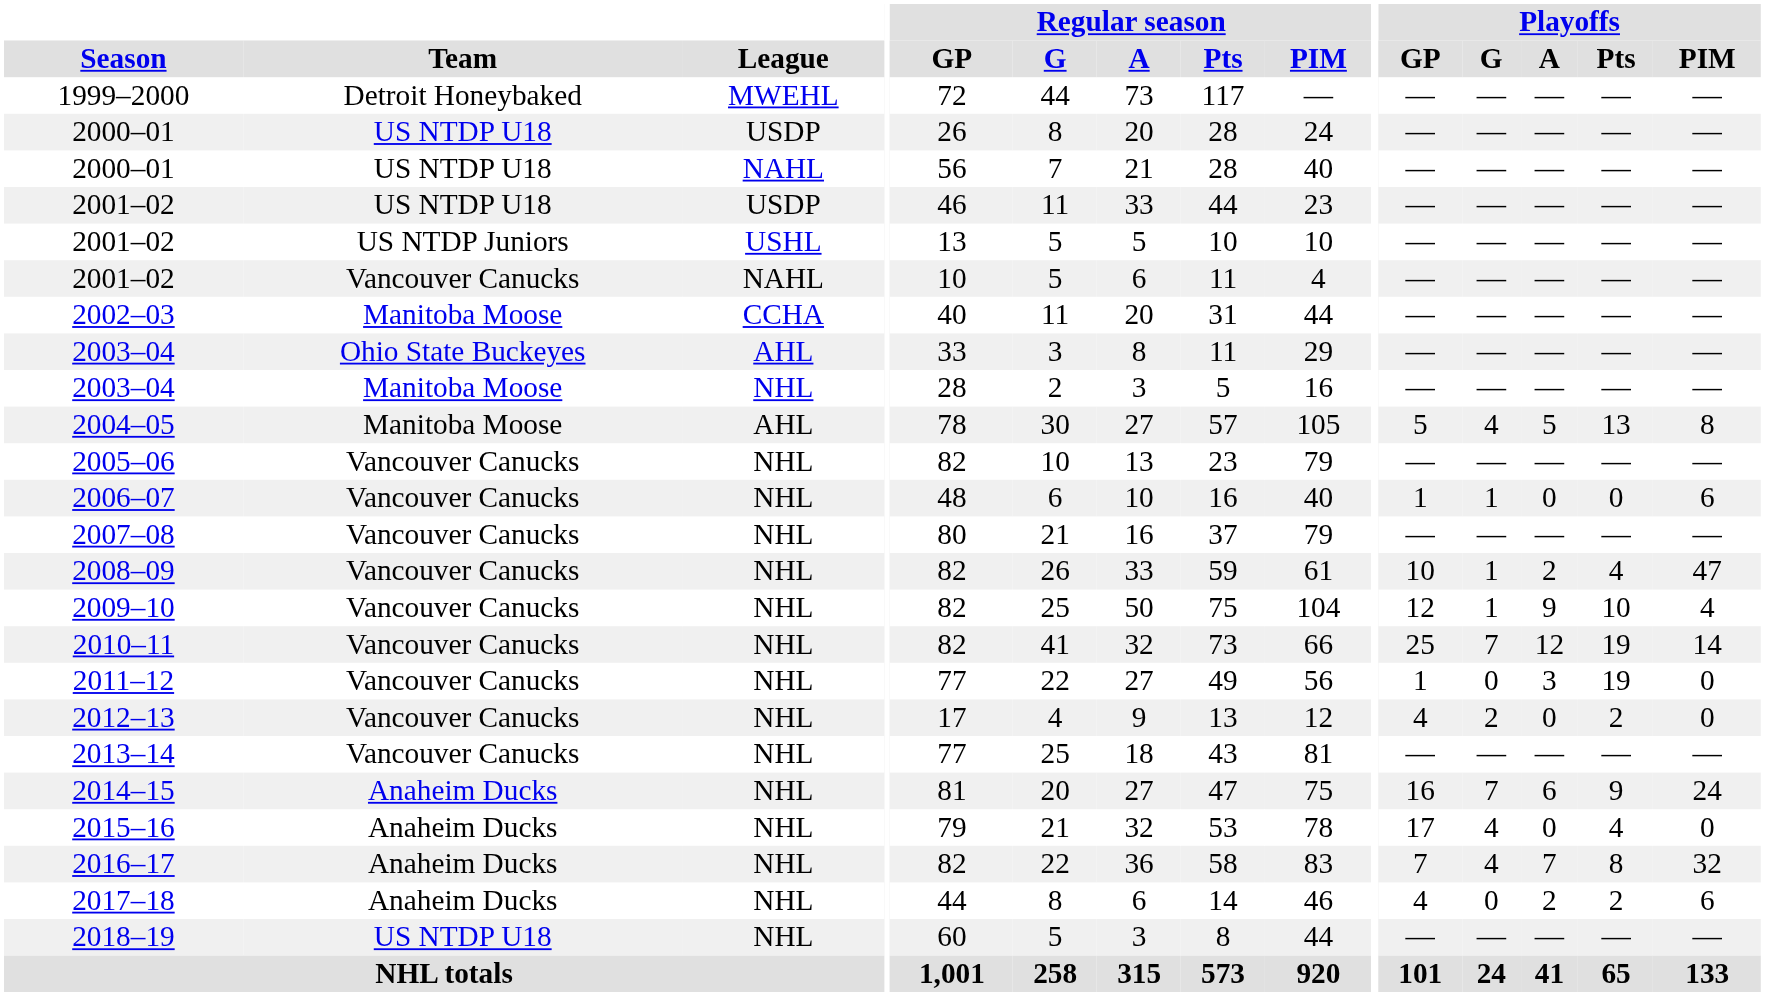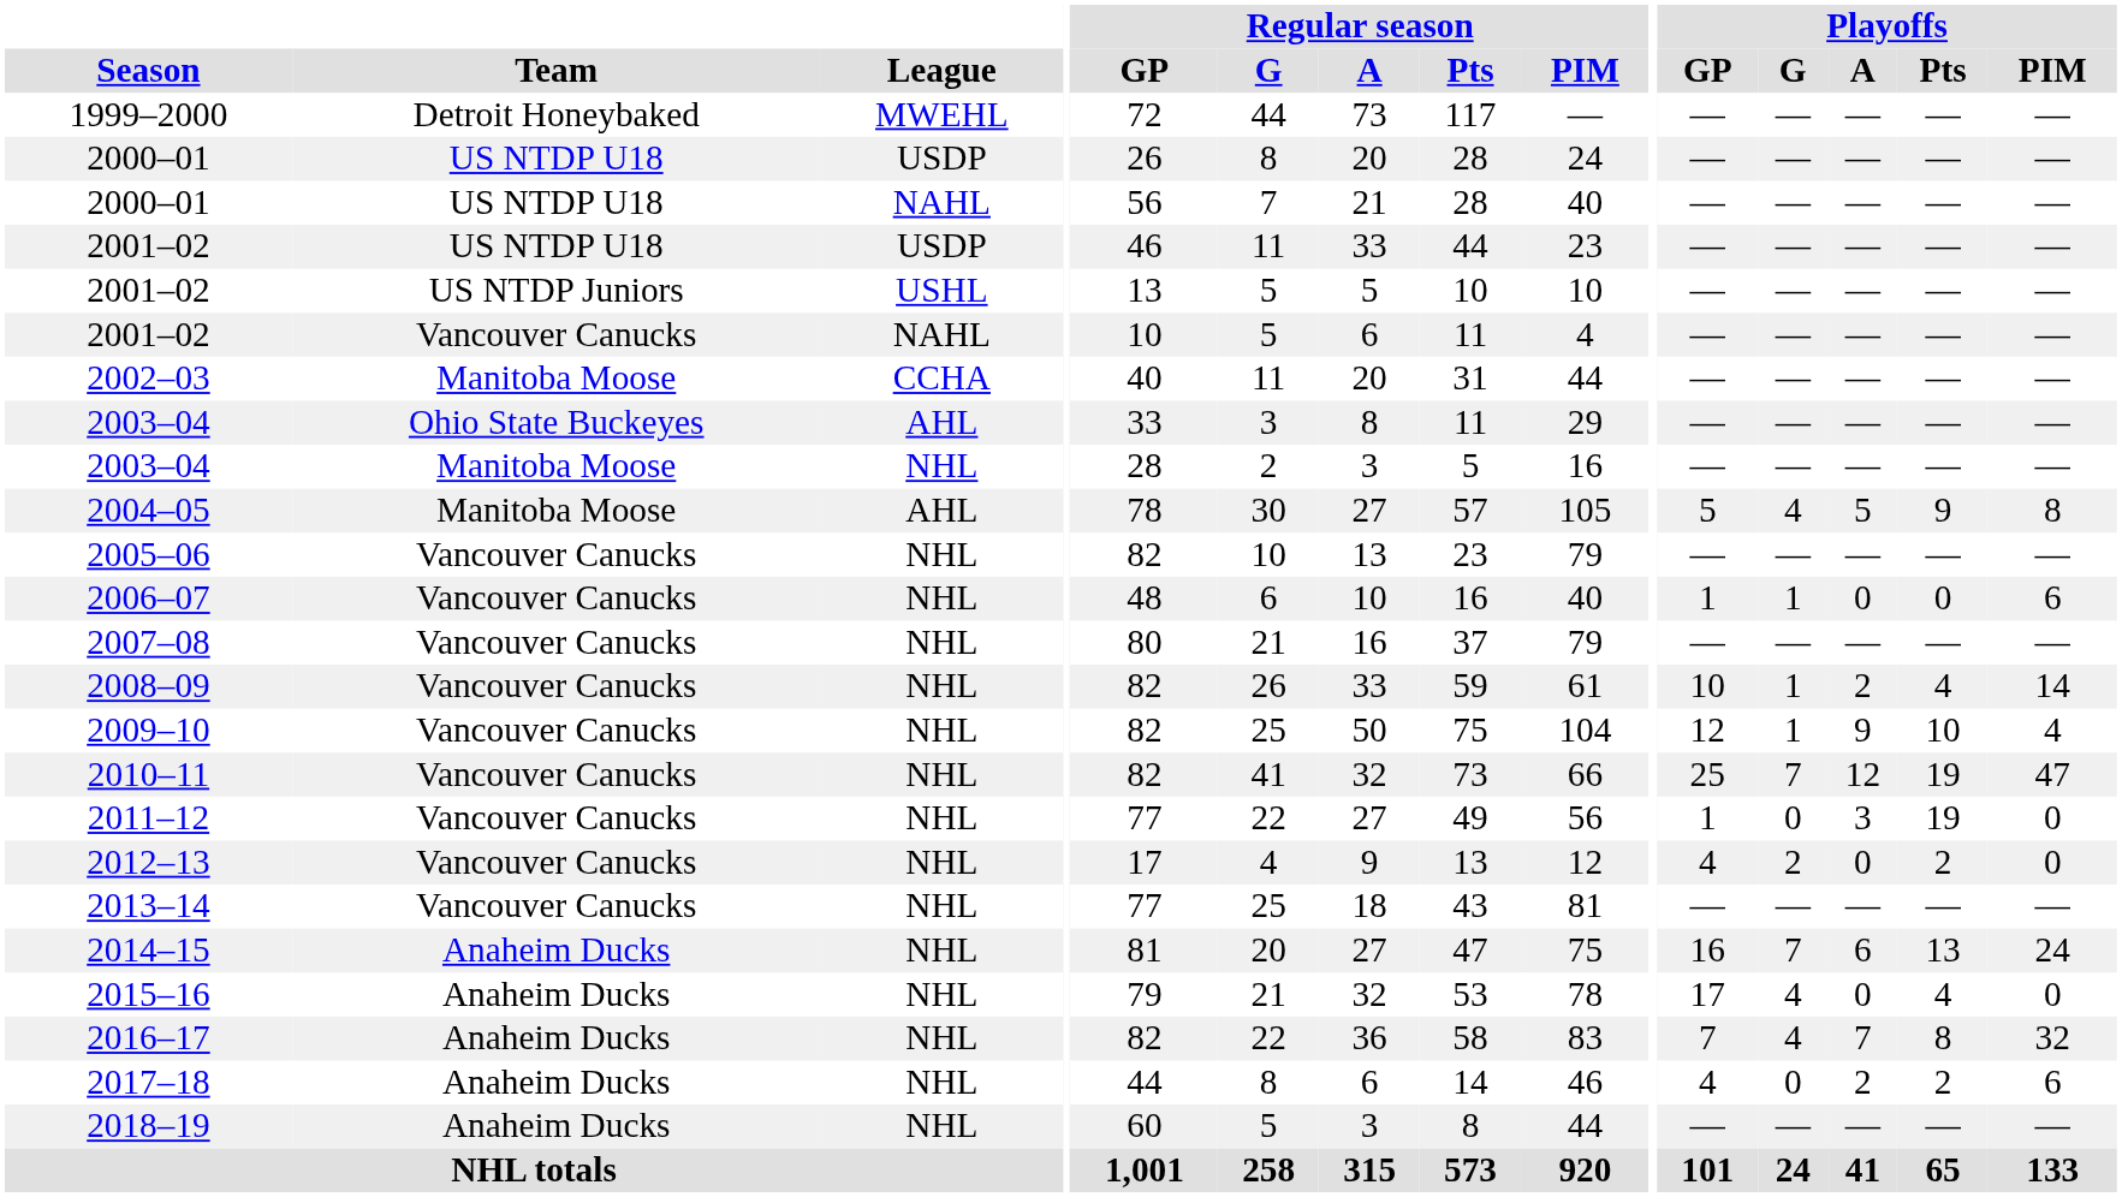 <table border="0" cellpadding="1" cellspacing="0" style="text-align:center; width:60em;">
 <tr bgcolor="#e0e0e0">
 <th colspan="3" bgcolor="#ffffff"></th>
 <th rowspan="99" bgcolor="#ffffff"></th>
 <th colspan="5"><a href='#'>Regular season</a></th>
 <th rowspan="99" bgcolor="#ffffff"></th>
 <th colspan="5"><a href='#'>Playoffs</a></th>
 </tr>
 <tr bgcolor="#e0e0e0">
 <th><a href='#'>Season</a></th>
 <th>Team</th>
 <th>League</th>
 <th>GP</th>
 <th><a href='#'>G</a></th>
 <th><a href='#'>A</a></th>
 <th><a href='#'>Pts</a></th>
 <th><a href='#'>PIM</a></th>
 <th>GP</th>
 <th>G</th>
 <th>A</th>
 <th>Pts</th>
 <th>PIM</th>
 </tr>
 <tr>
 <td>1999–2000</td>
 <td>Detroit Honeybaked</td>
 <td><a href='#'>MWEHL</a></td>
 <td>72</td>
 <td>44</td>
 <td>73</td>
 <td>117</td>
 <td>—</td>
 <td>—</td>
 <td>—</td>
 <td>—</td>
 <td>—</td>
 <td>—</td>
 </tr>
 <tr bgcolor="#f0f0f0">
 <td>2000–01</td>
 <td><a href='#'>US NTDP U18</a></td>
 <td>USDP</td>
 <td>26</td>
 <td>8</td>
 <td>20</td>
 <td>28</td>
 <td>24</td>
 <td>—</td>
 <td>—</td>
 <td>—</td>
 <td>—</td>
 <td>—</td>
 </tr>
 <tr>
 <td>2000–01</td>
 <td>US NTDP U18</td>
 <td><a href='#'>NAHL</a></td>
 <td>56</td>
 <td>7</td>
 <td>21</td>
 <td>28</td>
 <td>40</td>
 <td>—</td>
 <td>—</td>
 <td>—</td>
 <td>—</td>
 <td>—</td>
 </tr>
 <tr bgcolor="#f0f0f0">
 <td>2001–02</td>
 <td>US NTDP U18</td>
 <td>USDP</td>
 <td>46</td>
 <td>11</td>
 <td>33</td>
 <td>44</td>
 <td>23</td>
 <td>—</td>
 <td>—</td>
 <td>—</td>
 <td>—</td>
 <td>—</td>
 </tr>
 <tr>
 <td 2001–02 USHL season>2001–02</td>
 <td>US NTDP Juniors</td>
 <td><a href='#'>USHL</a></td>
 <td>13</td>
 <td>5</td>
 <td>5</td>
 <td>10</td>
 <td>10</td>
 <td>—</td>
 <td>—</td>
 <td>—</td>
 <td>—</td>
 <td>—</td>
 </tr>
 <tr bgcolor="#f0f0f0">
 <td>2001–02</td>
 <td>Vancouver Canucks</td>
 <td>NAHL</td>
 <td>10</td>
 <td>5</td>
 <td>6</td>
 <td>11</td>
 <td>4</td>
 <td>—</td>
 <td>—</td>
 <td>—</td>
 <td>—</td>
 <td>—</td>
 </tr>
 <tr>
 <td><a href='#'>2002–03</a></td>
 <td><a href='#'>Manitoba Moose</a></td>
 <td><a href='#'>CCHA</a></td>
 <td>40</td>
 <td>11</td>
 <td>20</td>
 <td>31</td>
 <td>44</td>
 <td>—</td>
 <td>—</td>
 <td>—</td>
 <td>—</td>
 <td>—</td>
 </tr>
 <tr bgcolor="#f0f0f0">
 <td><a href='#'>2003–04</a></td>
 <td><a href='#'>Ohio State Buckeyes</a></td>
 <td><a href='#'>AHL</a></td>
 <td>33</td>
 <td>3</td>
 <td>8</td>
 <td>11</td>
 <td>29</td>
 <td>—</td>
 <td>—</td>
 <td>—</td>
 <td>—</td>
 <td>—</td>
 </tr>
 <tr>
 <td><a href='#'>2003–04</a></td>
 <td><a href='#'>Manitoba Moose</a></td>
 <td><a href='#'>NHL</a></td>
 <td>28</td>
 <td>2</td>
 <td>3</td>
 <td>5</td>
 <td>16</td>
 <td>—</td>
 <td>—</td>
 <td>—</td>
 <td>—</td>
 <td>—</td>
 </tr>
 <tr bgcolor="#f0f0f0">
 <td><a href='#'>2004–05</a></td>
 <td>Manitoba Moose</td>
 <td>AHL</td>
 <td>78</td>
 <td>30</td>
 <td>27</td>
 <td>57</td>
 <td>105</td>
 <td>5</td>
 <td>4</td>
 <td>5</td>
-<td>13</td>
+<td>9</td>
 <td>8</td>
 </tr>
 <tr>
 <td><a href='#'>2005–06</a></td>
 <td>Vancouver Canucks</td>
 <td>NHL</td>
 <td>82</td>
 <td>10</td>
 <td>13</td>
 <td>23</td>
 <td>79</td>
 <td>—</td>
 <td>—</td>
 <td>—</td>
 <td>—</td>
 <td>—</td>
 </tr>
 <tr bgcolor="#f0f0f0">
 <td><a href='#'>2006–07</a></td>
 <td>Vancouver Canucks</td>
 <td>NHL</td>
 <td>48</td>
 <td>6</td>
 <td>10</td>
 <td>16</td>
 <td>40</td>
 <td>1</td>
 <td>1</td>
 <td>0</td>
 <td>0</td>
 <td>6</td>
 </tr>
 <tr>
 <td><a href='#'>2007–08</a></td>
 <td>Vancouver Canucks</td>
 <td>NHL</td>
 <td>80</td>
 <td>21</td>
 <td>16</td>
 <td>37</td>
 <td>79</td>
 <td>—</td>
 <td>—</td>
 <td>—</td>
 <td>—</td>
 <td>—</td>
 </tr>
 <tr bgcolor="#f0f0f0">
 <td><a href='#'>2008–09</a></td>
 <td>Vancouver Canucks</td>
 <td>NHL</td>
 <td>82</td>
 <td>26</td>
 <td>33</td>
 <td>59</td>
 <td>61</td>
 <td>10</td>
 <td>1</td>
 <td>2</td>
 <td>4</td>
-<td>47</td>
+<td>14</td>
 </tr>
 <tr>
 <td><a href='#'>2009–10</a></td>
 <td>Vancouver Canucks</td>
 <td>NHL</td>
 <td>82</td>
 <td>25</td>
 <td>50</td>
 <td>75</td>
 <td>104</td>
 <td>12</td>
 <td>1</td>
 <td>9</td>
 <td>10</td>
 <td>4</td>
 </tr>
 <tr bgcolor="#f0f0f0">
 <td><a href='#'>2010–11</a></td>
 <td>Vancouver Canucks</td>
 <td>NHL</td>
 <td>82</td>
 <td>41</td>
 <td>32</td>
 <td>73</td>
 <td>66</td>
 <td>25</td>
 <td>7</td>
 <td>12</td>
 <td>19</td>
-<td>14</td>
+<td>47</td>
 </tr>
 <tr>
 <td><a href='#'>2011–12</a></td>
 <td>Vancouver Canucks</td>
 <td>NHL</td>
 <td>77</td>
 <td>22</td>
 <td>27</td>
 <td>49</td>
 <td>56</td>
 <td>1</td>
 <td>0</td>
 <td>3</td>
 <td>19</td>
 <td>0</td>
 </tr>
 <tr bgcolor="#f0f0f0">
 <td><a href='#'>2012–13</a></td>
 <td>Vancouver Canucks</td>
 <td>NHL</td>
 <td>17</td>
 <td>4</td>
 <td>9</td>
 <td>13</td>
 <td>12</td>
 <td>4</td>
 <td>2</td>
 <td>0</td>
 <td>2</td>
 <td>0</td>
 </tr>
 <tr>
 <td><a href='#'>2013–14</a></td>
 <td>Vancouver Canucks</td>
 <td>NHL</td>
 <td>77</td>
 <td>25</td>
 <td>18</td>
 <td>43</td>
 <td>81</td>
 <td>—</td>
 <td>—</td>
 <td>—</td>
 <td>—</td>
 <td>—</td>
 </tr>
 <tr bgcolor="#f0f0f0">
 <td><a href='#'>2014–15</a></td>
 <td><a href='#'>Anaheim Ducks</a></td>
 <td>NHL</td>
 <td>81</td>
 <td>20</td>
 <td>27</td>
 <td>47</td>
 <td>75</td>
 <td>16</td>
 <td>7</td>
 <td>6</td>
-<td>9</td>
+<td>13</td>
 <td>24</td>
 </tr>
 <tr>
 <td><a href='#'>2015–16</a></td>
 <td>Anaheim Ducks</td>
 <td>NHL</td>
 <td>79</td>
 <td>21</td>
 <td>32</td>
 <td>53</td>
 <td>78</td>
 <td>17</td>
 <td>4</td>
 <td>0</td>
 <td>4</td>
 <td>0</td>
 </tr>
 <tr bgcolor="#f0f0f0">
 <td><a href='#'>2016–17</a></td>
 <td>Anaheim Ducks</td>
 <td>NHL</td>
 <td>82</td>
 <td>22</td>
 <td>36</td>
 <td>58</td>
 <td>83</td>
 <td>7</td>
 <td>4</td>
 <td>7</td>
 <td>8</td>
 <td>32</td>
 </tr>
 <tr>
 <td><a href='#'>2017–18</a></td>
 <td>Anaheim Ducks</td>
 <td>NHL</td>
 <td>44</td>
 <td>8</td>
 <td>6</td>
 <td>14</td>
 <td>46</td>
 <td>4</td>
 <td>0</td>
 <td>2</td>
 <td>2</td>
 <td>6</td>
 </tr>
 <tr bgcolor="#f0f0f0">
 <td><a href='#'>2018–19</a></td>
-<td><a href='#'>US NTDP U18</a></td>
+<td>Anaheim Ducks</td>
 <td>NHL</td>
 <td>60</td>
 <td>5</td>
 <td>3</td>
 <td>8</td>
 <td>44</td>
 <td>—</td>
 <td>—</td>
 <td>—</td>
 <td>—</td>
 <td>—</td>
 </tr>
 <tr bgcolor="#e0e0e0">
 <th colspan="3">NHL totals</th>
 <th>1,001</th>
 <th>258</th>
 <th>315</th>
 <th>573</th>
 <th>920</th>
 <th>101</th>
 <th>24</th>
 <th>41</th>
 <th>65</th>
 <th>133</th>
 </tr>
 </table>
